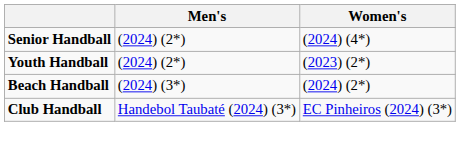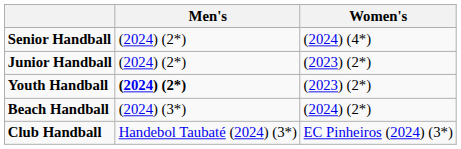 <table class=wikitable>
 <tr>
 <th></th>
 <th>Men's</th>
 <th>Women's</th>
 </tr>
 <tr>
 <td><strong>Senior Handball</strong></td>
 <td> (<a href='#'>2024</a>) (2*)</td>
 <td> (<a href='#'>2024</a>) (4*)</td>
 </tr>
 <tr>
+<td><strong>Junior Handball</strong></td>
+<td> (<a href='#'>2024</a>) (2*)</td>
+<td> (<a href='#'>2023</a>) (2*)</td>
+</tr>
+<tr>
 <td><strong>Youth Handball</strong></td>
-<td> (<a href='#'>2024</a>) (2*)</td>
+<td><strong> (<a href='#'>2024</a>) (2*)</strong></td>
 <td> (<a href='#'>2023</a>) (2*)</td>
 </tr>
 <tr>
 <td><strong>Beach Handball</strong></td>
 <td> (<a href='#'>2024</a>) (3*)</td>
 <td> (<a href='#'>2024</a>) (2*)</td>
 </tr>
 <tr>
 <td><strong>Club Handball</strong></td>
 <td> <a href='#'>Handebol Taubaté</a> (<a href='#'>2024</a>) (3*)</td>
 <td> <a href='#'>EC Pinheiros</a> (<a href='#'>2024</a>) (3*)</td>
 </tr>
 </table>
